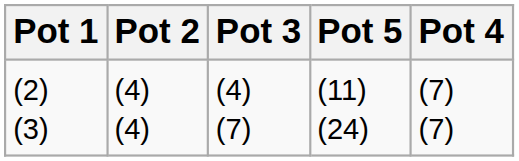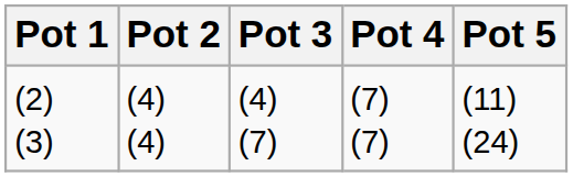 <table class="wikitable">
 <tr>
 <th style="width: 20%;">Pot 1</th>
 <th style="width: 20%;">Pot 2</th>
 <th style="width: 20%;">Pot 3</th>
+<th style="width: 20%;">Pot 4</th>
 <th style="width: 20%;">Pot 5</th>
-<th style="width: 20%;">Pot 4</th>
 </tr>
 <tr>
 <td> <small>(2)</small><br> <small>(3)</small></td>
 <td> <small>(4)</small><br> <small>(4)</small></td>
 <td> <small>(4)</small><br> <small>(7)</small></td>
+<td> <small>(7)</small><br> <small>(7)</small></td>
 <td> <small>(11)</small><br> <small>(24)</small></td>
-<td> <small>(7)</small><br> <small>(7)</small></td>
 </tr>
 </table>
